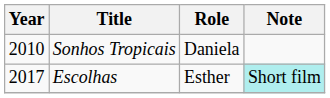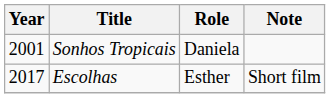 <table class="wikitable" style="font-size: 90%;">
 <tr>
 <th>Year</th>
 <th>Title</th>
 <th>Role</th>
 <th>Note</th>
 </tr>
 <tr>
-<td>2010</td>
+<td>2001</td>
 <td><em>Sonhos Tropicais</em></td>
 <td>Daniela</td>
 <td></td>
 </tr>
 <tr>
 <td>2017</td>
 <td><em>Escolhas</em></td>
 <td>Esther</td>
-<td style="background: paleturquoise;">Short film</td>
+<td>Short film</td>
 </tr>
 <tr>
 </tr>
 </table>
